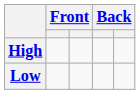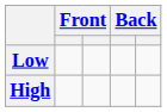 <table class="wikitable" style="text-align:center">
 <tr>
 <th rowspan=2></th>
 <th colspan=2><a href='#'>Front</a></th>
 <th colspan=2><a href='#'>Back</a></th>
 </tr>
 <tr>
 <th></th>
 <th></th>
 <th></th>
 <th></th>
 </tr>
 <tr>
+<th><a href='#'>Low</a></th>
+<td></td>
+<td></td>
+<td></td>
+<td></td>
+</tr>
+<tr>
 <th><a href='#'>High</a></th>
 <td></td>
 <td></td>
 <td></td>
 <td></td>
 </tr>
-<tr>
-<th><a href='#'>Low</a></th>
-<td></td>
-<td></td>
-<td></td>
-<td></td>
-</tr>
 </table>
